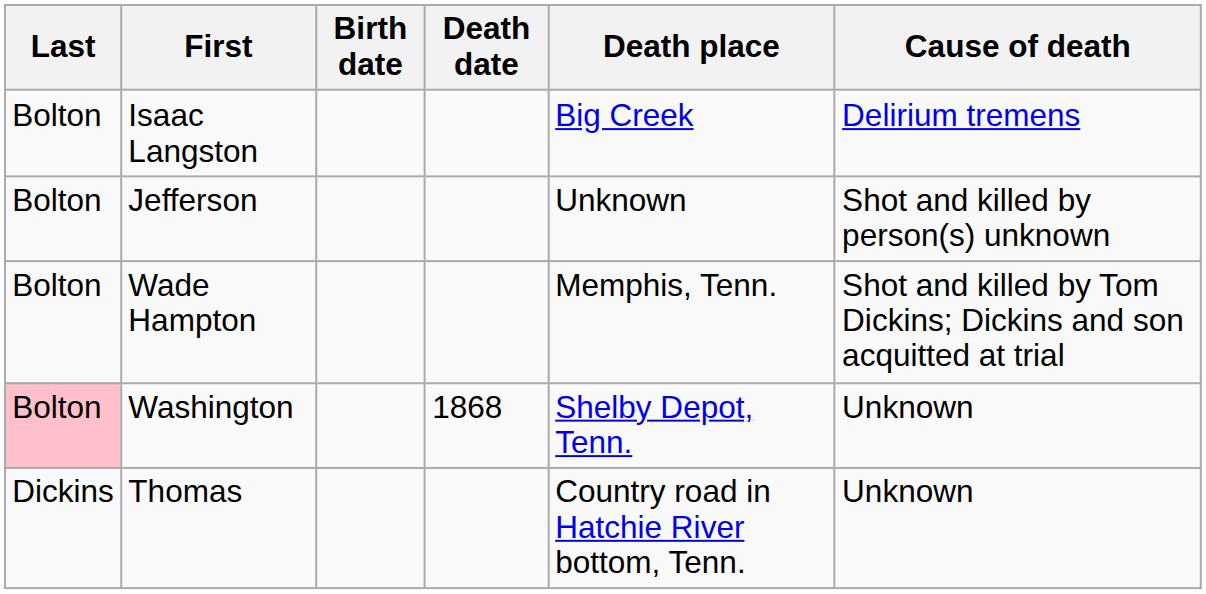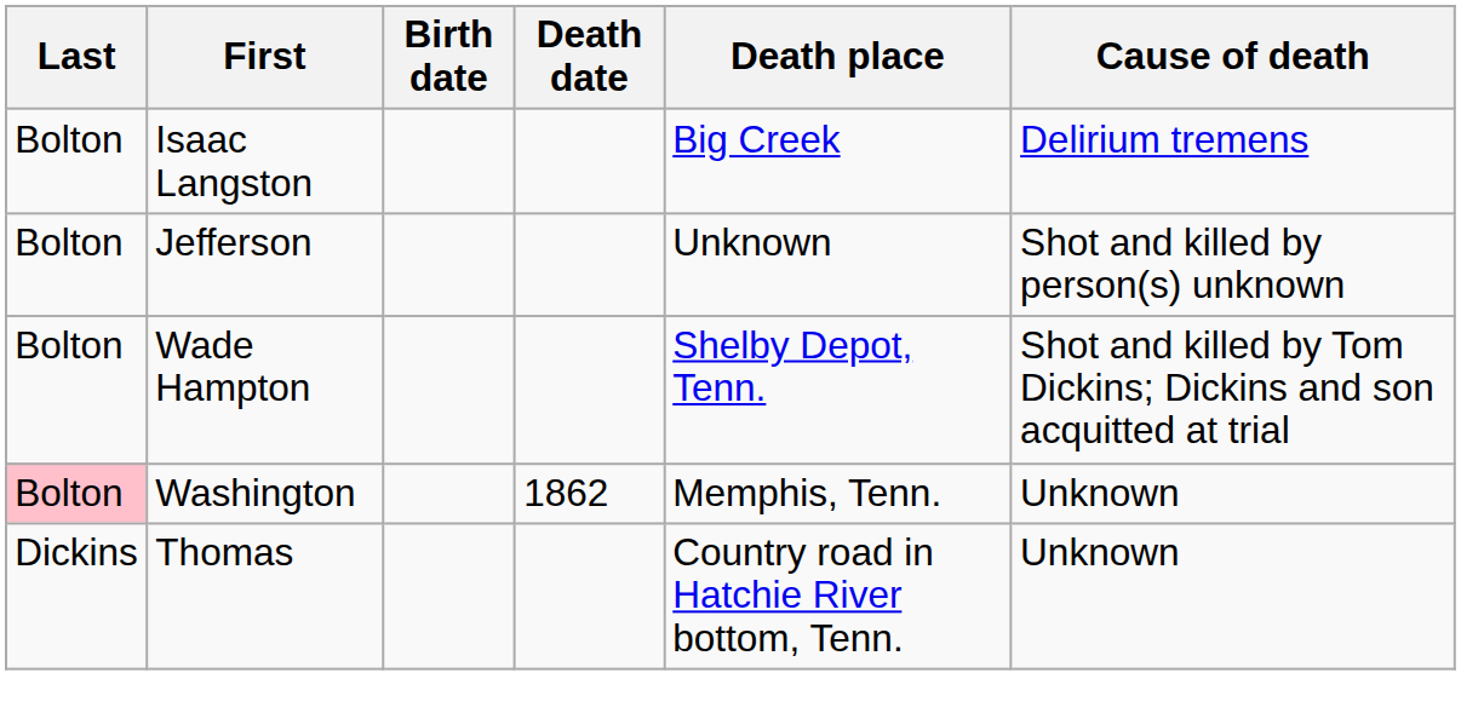 <table class="wikitable sortable">
 <tr>
 <th>Last</th>
 <th>First</th>
 <th>Birth date</th>
 <th>Death date</th>
 <th>Death place</th>
 <th>Cause of death</th>
 </tr>
 <tr valign="top">
 <td>Bolton</td>
 <td>Isaac Langston</td>
 <td></td>
 <td></td>
 <td><a href='#'>Big Creek</a></td>
 <td><a href='#'>Delirium tremens</a></td>
 </tr>
 <tr valign="top">
 <td>Bolton</td>
 <td>Jefferson</td>
 <td></td>
 <td></td>
 <td>Unknown</td>
 <td>Shot and killed by person(s) unknown</td>
 </tr>
 <tr valign="top">
 <td>Bolton</td>
 <td>Wade Hampton</td>
 <td></td>
 <td></td>
-<td>Memphis, Tenn.</td>
+<td><a href='#'>Shelby Depot, Tenn.</a></td>
 <td>Shot and killed by Tom Dickins; Dickins and son acquitted at trial</td>
 </tr>
 <tr valign="top">
 <td style="background: pink;">Bolton</td>
 <td>Washington</td>
 <td></td>
-<td>1868</td>
-<td><a href='#'>Shelby Depot, Tenn.</a></td>
+<td>1862</td>
+<td>Memphis, Tenn.</td>
 <td>Unknown</td>
 </tr>
 <tr valign="top">
 <td>Dickins</td>
 <td>Thomas</td>
 <td></td>
 <td></td>
 <td>Country road in <a href='#'>Hatchie River</a> bottom, Tenn.</td>
 <td>Unknown</td>
 </tr>
 </table>
